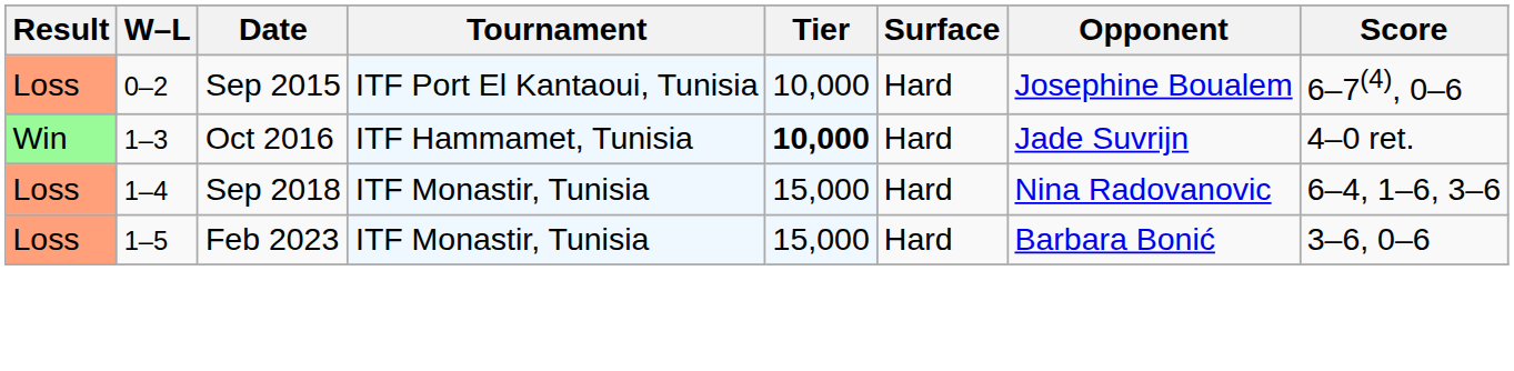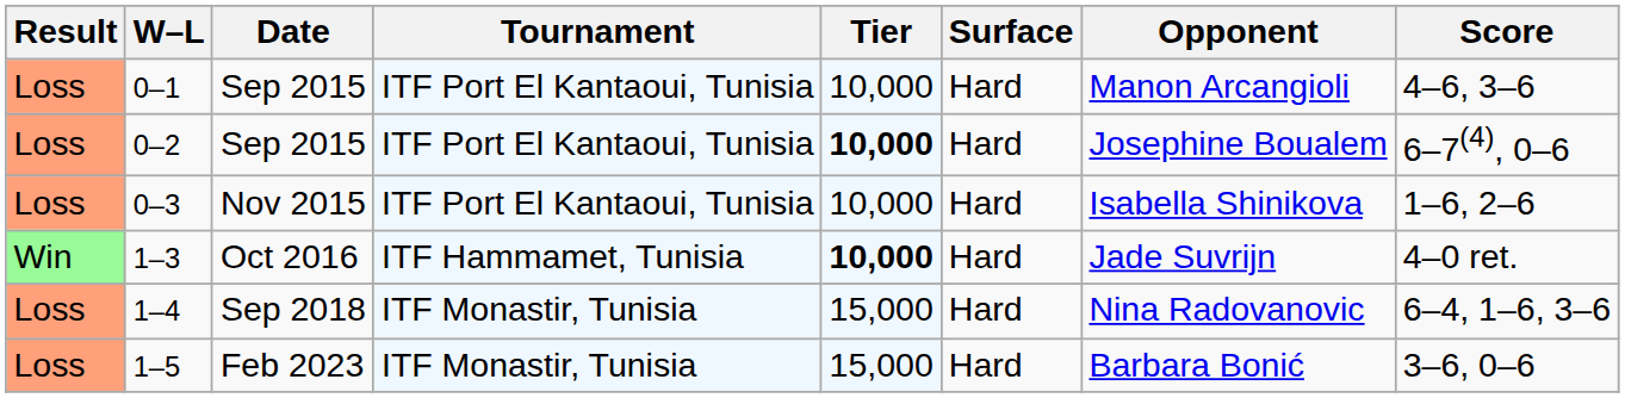 <table class="sortable wikitable nowrap">
 <tr>
 <th>Result</th>
 <th class=unsortable>W–L</th>
 <th>Date</th>
 <th>Tournament</th>
 <th>Tier</th>
 <th>Surface</th>
 <th>Opponent</th>
 <th class=unsortable>Score</th>
 </tr>
 <tr>
 <td style="background:#ffa07a;">Loss</td>
-<td><small>0–2</small></td>
+<td><small>0–1</small></td>
 <td>Sep 2015</td>
 <td style="background:#f0f8ff;">ITF Port El Kantaoui, Tunisia</td>
 <td style="background:#f0f8ff;">10,000</td>
 <td>Hard</td>
+<td> <a href='#'>Manon Arcangioli</a></td>
+<td>4–6, 3–6</td>
+</tr>
+<tr>
+<td style="background:#ffa07a;">Loss</td>
+<td><small>0–2</small></td>
+<td>Sep 2015</td>
+<td style="background:#f0f8ff;">ITF Port El Kantaoui, Tunisia</td>
+<td style="background:#f0f8ff;"><strong>10,000</strong></td>
+<td>Hard</td>
 <td> <a href='#'>Josephine Boualem</a></td>
 <td>6–7<sup>(4)</sup>, 0–6</td>
+</tr>
+<tr>
+<td style="background:#ffa07a;">Loss</td>
+<td><small>0–3</small></td>
+<td>Nov 2015</td>
+<td style="background:#f0f8ff;">ITF Port El Kantaoui, Tunisia</td>
+<td style="background:#f0f8ff;">10,000</td>
+<td>Hard</td>
+<td> <a href='#'>Isabella Shinikova</a></td>
+<td>1–6, 2–6</td>
 </tr>
 <tr>
 <td style="background:#98fb98;">Win</td>
 <td><small>1–3</small></td>
 <td>Oct 2016</td>
 <td style="background:#f0f8ff;">ITF Hammamet, Tunisia</td>
 <td style="background:#f0f8ff;"><strong>10,000</strong></td>
 <td>Hard</td>
 <td> <a href='#'>Jade Suvrijn</a></td>
 <td>4–0 ret.</td>
 </tr>
 <tr>
 <td style="background:#ffa07a;">Loss</td>
 <td><small>1–4</small></td>
 <td>Sep 2018</td>
 <td style="background:#f0f8ff;">ITF Monastir, Tunisia</td>
 <td style="background:#f0f8ff;">15,000</td>
 <td>Hard</td>
 <td> <a href='#'>Nina Radovanovic</a></td>
 <td>6–4, 1–6, 3–6</td>
 </tr>
 <tr>
 <td style="background:#ffa07a;">Loss</td>
 <td><small>1–5</small></td>
 <td>Feb 2023</td>
 <td style="background:#f0f8ff;">ITF Monastir, Tunisia</td>
 <td style="background:#f0f8ff;">15,000</td>
 <td>Hard</td>
 <td> <a href='#'>Barbara Bonić</a></td>
 <td>3–6, 0–6</td>
 </tr>
 </table>
